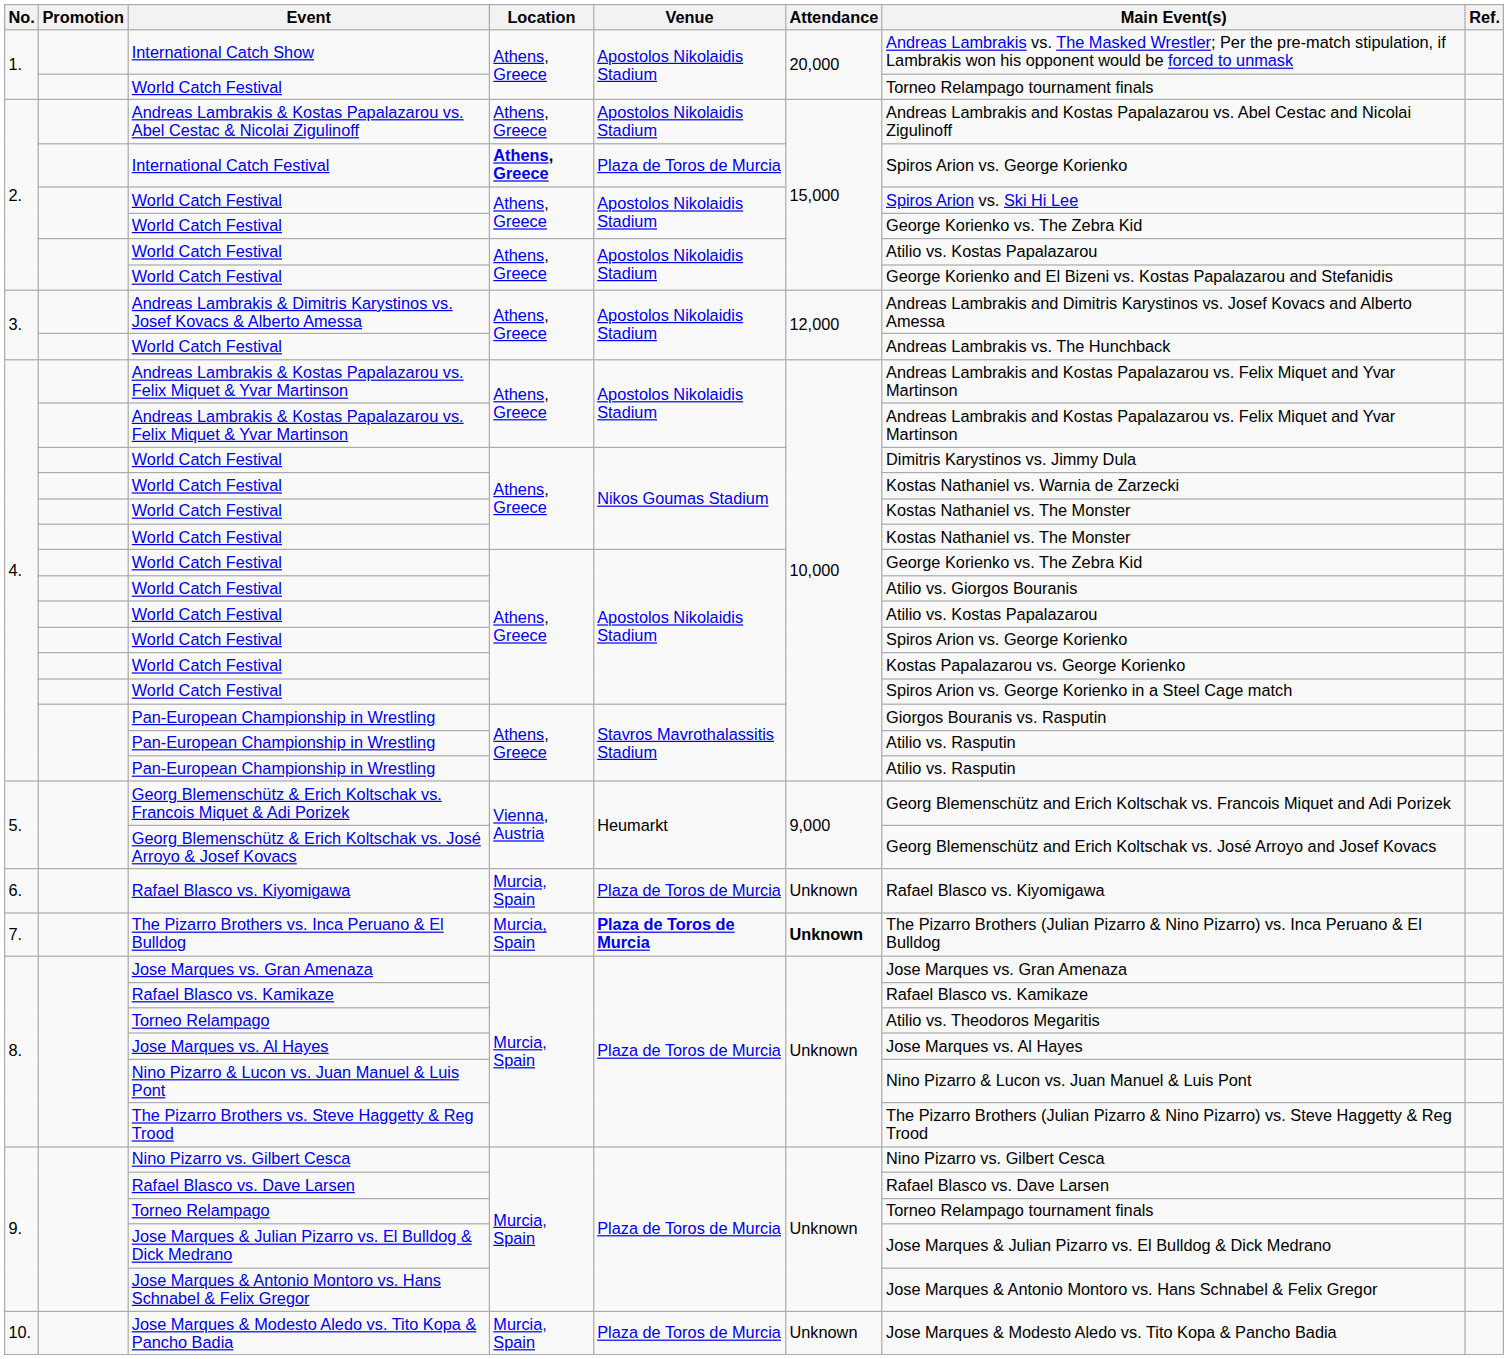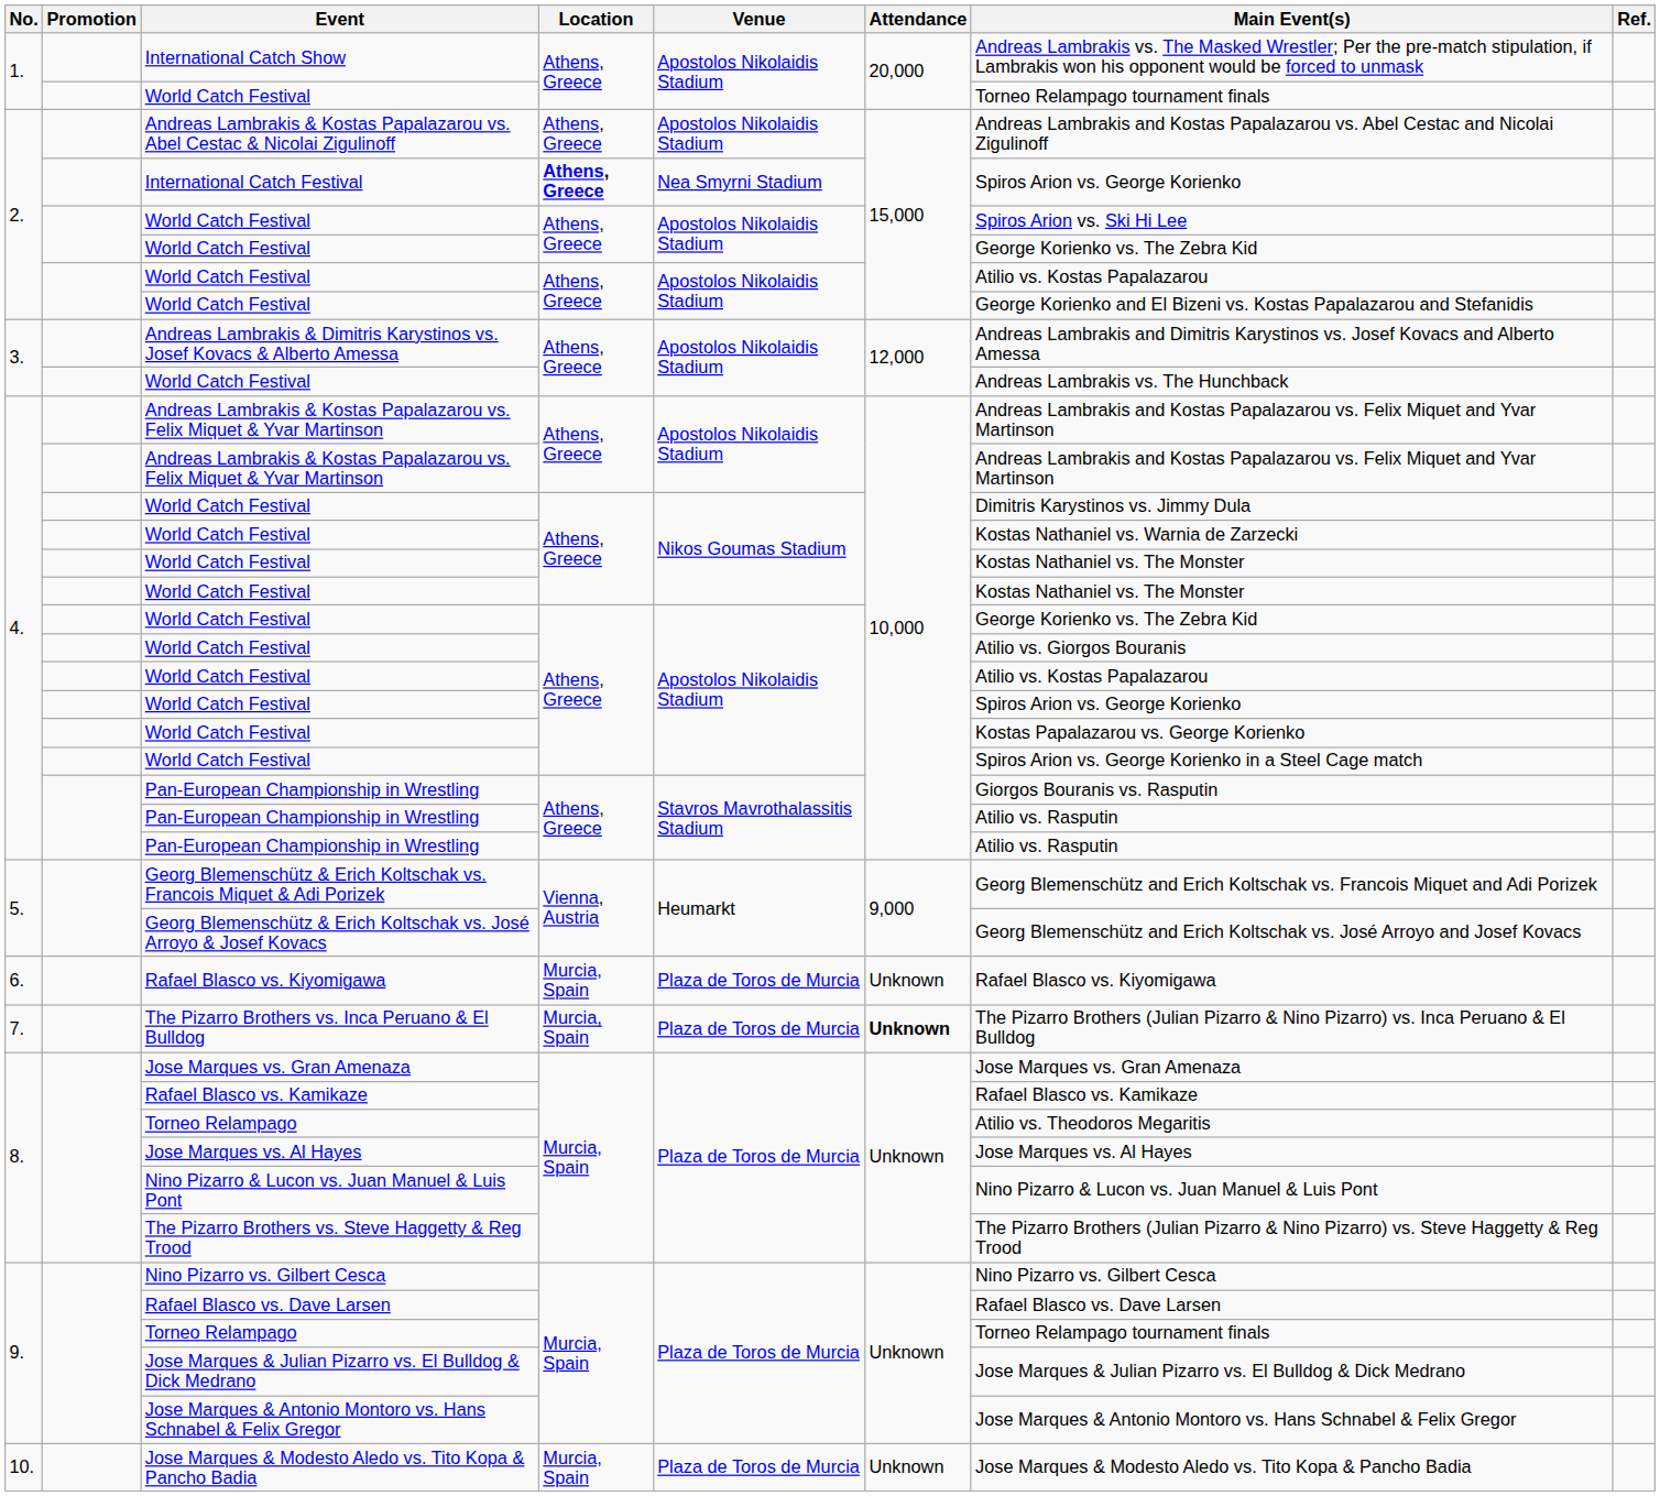 <table class="wikitable sortable" style="font-size:85%;">
 <tr>
 <th>No.</th>
 <th>Promotion</th>
 <th>Event</th>
 <th>Location</th>
 <th>Venue</th>
 <th>Attendance</th>
 <th class=unsortable>Main Event(s)</th>
 <th class=unsortable>Ref.</th>
 </tr>
 <tr>
 <td rowspan=2>1.</td>
 <td></td>
 <td><a href='#'>International Catch Show</a> <br> </td>
 <td rowspan=2><a href='#'>Athens</a>, <a href='#'>Greece</a></td>
 <td rowspan=2><a href='#'>Apostolos Nikolaidis Stadium</a></td>
 <td rowspan=2>20,000</td>
 <td><a href='#'>Andreas Lambrakis</a> vs. <a href='#'>The Masked Wrestler</a>; Per the pre-match stipulation, if Lambrakis won his opponent would be <a href='#'>forced to unmask</a></td>
 <td></td>
 </tr>
 <tr>
 <td></td>
 <td><a href='#'>World Catch Festival</a> <br> </td>
 <td>Torneo Relampago tournament finals</td>
 <td></td>
 </tr>
 <tr>
 <td rowspan=6>2.</td>
 <td></td>
 <td><a href='#'>Andreas Lambrakis & Kostas Papalazarou vs. Abel Cestac & Nicolai Zigulinoff</a> <br> </td>
 <td><a href='#'>Athens</a>, <a href='#'>Greece</a></td>
 <td><a href='#'>Apostolos Nikolaidis Stadium</a></td>
 <td rowspan=6>15,000</td>
 <td>Andreas Lambrakis and Kostas Papalazarou vs. Abel Cestac and Nicolai Zigulinoff</td>
 <td></td>
 </tr>
 <tr>
 <td></td>
 <td><a href='#'>International Catch Festival</a> <br> </td>
 <td><strong><a href='#'>Athens</a>, <a href='#'>Greece</a></strong></td>
-<td><a href='#'>Plaza de Toros de Murcia</a></td>
+<td><a href='#'>Nea Smyrni Stadium</a></td>
 <td>Spiros Arion vs. George Korienko</td>
 <td></td>
 </tr>
 <tr>
 <td rowspan=2></td>
 <td><a href='#'>World Catch Festival</a> <br> </td>
 <td rowspan=2><a href='#'>Athens</a>, <a href='#'>Greece</a></td>
 <td rowspan=2><a href='#'>Apostolos Nikolaidis Stadium</a></td>
 <td><a href='#'>Spiros Arion</a> vs. <a href='#'>Ski Hi Lee</a></td>
 <td></td>
 </tr>
 <tr>
 <td><a href='#'>World Catch Festival</a> <br> </td>
 <td>George Korienko vs. The Zebra Kid</td>
 <td></td>
 </tr>
 <tr>
 <td rowspan=2></td>
 <td><a href='#'>World Catch Festival</a> <br> </td>
 <td rowspan=2><a href='#'>Athens</a>, <a href='#'>Greece</a></td>
 <td rowspan=2><a href='#'>Apostolos Nikolaidis Stadium</a></td>
 <td>Atilio vs. Kostas Papalazarou</td>
 <td></td>
 </tr>
 <tr>
 <td><a href='#'>World Catch Festival</a> <br> </td>
 <td>George Korienko and El Bizeni vs. Kostas Papalazarou and Stefanidis</td>
 <td></td>
 </tr>
 <tr>
 <td rowspan=2>3.</td>
 <td></td>
 <td><a href='#'>Andreas Lambrakis & Dimitris Karystinos vs. Josef Kovacs & Alberto Amessa</a> <br> </td>
 <td rowspan=2><a href='#'>Athens</a>, <a href='#'>Greece</a></td>
 <td rowspan=2><a href='#'>Apostolos Nikolaidis Stadium</a></td>
 <td rowspan=2>12,000</td>
 <td>Andreas Lambrakis and Dimitris Karystinos vs. Josef Kovacs and Alberto Amessa</td>
 <td></td>
 </tr>
 <tr>
 <td></td>
 <td><a href='#'>World Catch Festival</a> <br> </td>
 <td>Andreas Lambrakis vs. The Hunchback</td>
 <td></td>
 </tr>
 <tr>
 <td rowspan=15>4.</td>
 <td></td>
 <td><a href='#'>Andreas Lambrakis & Kostas Papalazarou vs. Felix Miquet & Yvar Martinson</a> <br> </td>
 <td rowspan=2><a href='#'>Athens</a>, <a href='#'>Greece</a></td>
 <td rowspan=2><a href='#'>Apostolos Nikolaidis Stadium</a></td>
 <td rowspan=15>10,000</td>
 <td>Andreas Lambrakis and Kostas Papalazarou vs. Felix Miquet and Yvar Martinson</td>
 <td></td>
 </tr>
 <tr>
 <td></td>
 <td><a href='#'>Andreas Lambrakis & Kostas Papalazarou vs. Felix Miquet & Yvar Martinson</a> <br> </td>
 <td>Andreas Lambrakis and Kostas Papalazarou vs. Felix Miquet and Yvar Martinson</td>
 <td></td>
 </tr>
 <tr>
 <td></td>
 <td><a href='#'>World Catch Festival</a> <br> </td>
 <td rowspan=4><a href='#'>Athens</a>, <a href='#'>Greece</a></td>
 <td rowspan=4><a href='#'>Nikos Goumas Stadium</a></td>
 <td>Dimitris Karystinos vs. Jimmy Dula</td>
 <td></td>
 </tr>
 <tr>
 <td></td>
 <td><a href='#'>World Catch Festival</a> <br> </td>
 <td>Kostas Nathaniel vs. Warnia de Zarzecki</td>
 <td></td>
 </tr>
 <tr>
 <td></td>
 <td><a href='#'>World Catch Festival</a> <br> </td>
 <td>Kostas Nathaniel vs. The Monster</td>
 <td></td>
 </tr>
 <tr>
 <td></td>
 <td><a href='#'>World Catch Festival</a> <br> </td>
 <td>Kostas Nathaniel vs. The Monster</td>
 <td></td>
 </tr>
 <tr>
 <td></td>
 <td><a href='#'>World Catch Festival</a> <br> </td>
 <td rowspan=6><a href='#'>Athens</a>, <a href='#'>Greece</a></td>
 <td rowspan=6><a href='#'>Apostolos Nikolaidis Stadium</a></td>
 <td>George Korienko vs. The Zebra Kid</td>
 <td></td>
 </tr>
 <tr>
 <td></td>
 <td><a href='#'>World Catch Festival</a> <br> </td>
 <td>Atilio vs. Giorgos Bouranis</td>
 <td></td>
 </tr>
 <tr>
 <td></td>
 <td><a href='#'>World Catch Festival</a> <br> </td>
 <td>Atilio vs. Kostas Papalazarou</td>
 <td></td>
 </tr>
 <tr>
 <td></td>
 <td><a href='#'>World Catch Festival</a> <br> </td>
 <td>Spiros Arion vs. George Korienko</td>
 <td></td>
 </tr>
 <tr>
 <td></td>
 <td><a href='#'>World Catch Festival</a> <br> </td>
 <td>Kostas Papalazarou vs. George Korienko</td>
 <td></td>
 </tr>
 <tr>
 <td></td>
 <td><a href='#'>World Catch Festival</a> <br> </td>
 <td>Spiros Arion vs. George Korienko in a Steel Cage match</td>
 <td></td>
 </tr>
 <tr>
 <td rowspan=3></td>
 <td><a href='#'>Pan-European Championship in Wrestling</a> <br> </td>
 <td rowspan=3><a href='#'>Athens</a>, <a href='#'>Greece</a></td>
 <td rowspan=3><a href='#'>Stavros Mavrothalassitis Stadium</a></td>
 <td>Giorgos Bouranis vs. Rasputin</td>
 <td></td>
 </tr>
 <tr>
 <td><a href='#'>Pan-European Championship in Wrestling</a> <br> </td>
 <td>Atilio vs. Rasputin</td>
 <td></td>
 </tr>
 <tr>
 <td><a href='#'>Pan-European Championship in Wrestling</a> <br> </td>
 <td>Atilio vs. Rasputin</td>
 <td></td>
 </tr>
 <tr>
 <td rowspan=2>5.</td>
 <td rowspan=2></td>
 <td><a href='#'>Georg Blemenschütz & Erich Koltschak vs. Francois Miquet & Adi Porizek</a> <br> </td>
 <td rowspan=2><a href='#'>Vienna</a>, <a href='#'>Austria</a></td>
 <td rowspan=2>Heumarkt</td>
 <td rowspan=2>9,000</td>
 <td>Georg Blemenschütz and Erich Koltschak vs. Francois Miquet and Adi Porizek</td>
 <td></td>
 </tr>
 <tr>
 <td><a href='#'>Georg Blemenschütz & Erich Koltschak vs. José Arroyo & Josef Kovacs</a> <br> </td>
 <td>Georg Blemenschütz and Erich Koltschak vs. José Arroyo and Josef Kovacs</td>
 <td></td>
 </tr>
 <tr>
 <td>6.</td>
 <td></td>
 <td><a href='#'>Rafael Blasco vs. Kiyomigawa</a> <br> </td>
 <td><a href='#'>Murcia, Spain</a></td>
 <td><a href='#'>Plaza de Toros de Murcia</a></td>
 <td>Unknown</td>
 <td>Rafael Blasco vs. Kiyomigawa</td>
 <td></td>
 </tr>
 <tr>
 <td>7.</td>
 <td></td>
 <td><a href='#'>The Pizarro Brothers vs. Inca Peruano & El Bulldog</a> <br> </td>
 <td><a href='#'>Murcia, Spain</a></td>
-<td><strong><a href='#'>Plaza de Toros de Murcia</a></strong></td>
+<td><a href='#'>Plaza de Toros de Murcia</a></td>
 <td><strong>Unknown</strong></td>
 <td>The Pizarro Brothers (Julian Pizarro & Nino Pizarro) vs. Inca Peruano & El Bulldog</td>
 <td></td>
 </tr>
 <tr>
 <td rowspan=6>8.</td>
 <td rowspan=6></td>
 <td><a href='#'>Jose Marques vs. Gran Amenaza</a> <br> </td>
 <td rowspan=6><a href='#'>Murcia, Spain</a></td>
 <td rowspan=6><a href='#'>Plaza de Toros de Murcia</a></td>
 <td rowspan=6>Unknown</td>
 <td>Jose Marques vs. Gran Amenaza</td>
 <td></td>
 </tr>
 <tr>
 <td><a href='#'>Rafael Blasco vs. Kamikaze</a> <br> </td>
 <td>Rafael Blasco vs. Kamikaze</td>
 <td></td>
 </tr>
 <tr>
 <td><a href='#'>Torneo Relampago</a> <br> </td>
 <td>Atilio vs. Theodoros Megaritis</td>
 <td></td>
 </tr>
 <tr>
 <td><a href='#'>Jose Marques vs. Al Hayes</a> <br> </td>
 <td>Jose Marques vs. Al Hayes</td>
 <td></td>
 </tr>
 <tr>
 <td><a href='#'>Nino Pizarro & Lucon vs. Juan Manuel & Luis Pont</a> <br> </td>
 <td>Nino Pizarro & Lucon vs. Juan Manuel & Luis Pont</td>
 <td></td>
 </tr>
 <tr>
 <td><a href='#'>The Pizarro Brothers vs. Steve Haggetty & Reg Trood</a> <br> </td>
 <td>The Pizarro Brothers (Julian Pizarro & Nino Pizarro) vs. Steve Haggetty & Reg Trood</td>
 <td></td>
 </tr>
 <tr>
 <td rowspan=5>9.</td>
 <td rowspan=5></td>
 <td><a href='#'>Nino Pizarro vs. Gilbert Cesca</a> <br> </td>
 <td rowspan=5><a href='#'>Murcia, Spain</a></td>
 <td rowspan=5><a href='#'>Plaza de Toros de Murcia</a></td>
 <td rowspan=5>Unknown</td>
 <td>Nino Pizarro vs. Gilbert Cesca</td>
 <td></td>
 </tr>
 <tr>
 <td><a href='#'>Rafael Blasco vs. Dave Larsen</a> <br> </td>
 <td>Rafael Blasco vs. Dave Larsen</td>
 <td></td>
 </tr>
 <tr>
 <td><a href='#'>Torneo Relampago</a> <br> </td>
 <td>Torneo Relampago tournament finals</td>
 <td></td>
 </tr>
 <tr>
 <td><a href='#'>Jose Marques & Julian Pizarro vs. El Bulldog & Dick Medrano</a> <br> </td>
 <td>Jose Marques & Julian Pizarro vs. El Bulldog & Dick Medrano</td>
 <td></td>
 </tr>
 <tr>
 <td><a href='#'>Jose Marques & Antonio Montoro vs. Hans Schnabel & Felix Gregor</a> <br> </td>
 <td>Jose Marques & Antonio Montoro vs. Hans Schnabel & Felix Gregor</td>
 <td></td>
 </tr>
 <tr>
 <td>10.</td>
 <td></td>
 <td><a href='#'>Jose Marques & Modesto Aledo vs. Tito Kopa & Pancho Badia</a> <br> </td>
 <td><a href='#'>Murcia, Spain</a></td>
 <td><a href='#'>Plaza de Toros de Murcia</a></td>
 <td>Unknown</td>
 <td>Jose Marques & Modesto Aledo vs. Tito Kopa & Pancho Badia</td>
 <td></td>
 </tr>
 </table>
